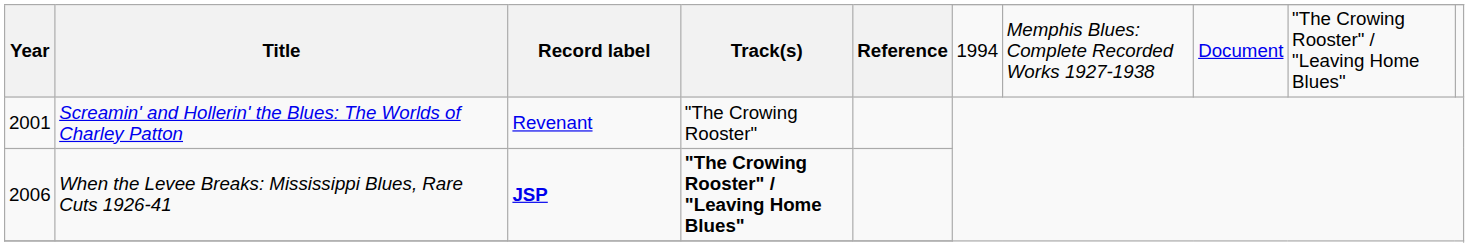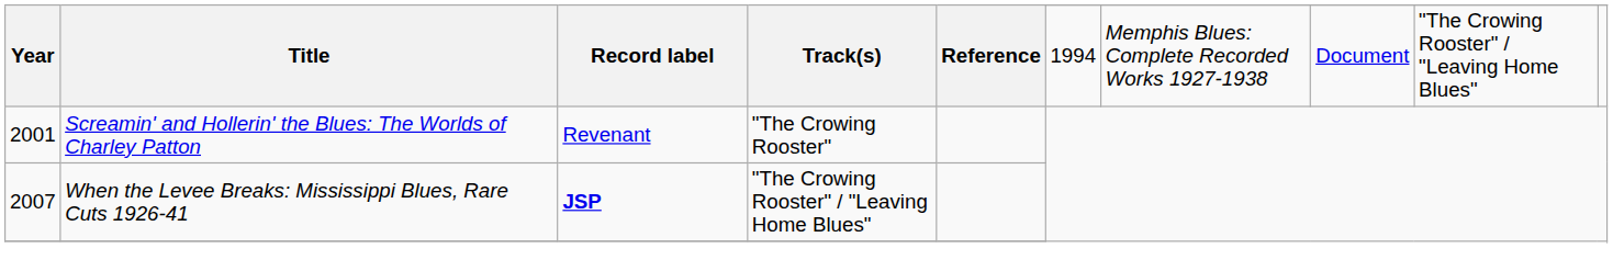 <table class="wikitable sortable">
 <tr>
 <th width="30" rowspan="2">Year</th>
 <th width="380" rowspan="2">Title</th>
 <th width="140" rowspan="2">Record label</th>
 <th width="140" rowspan="2">Track(s)</th>
 <th width="30" rowspan="2">Reference</th>
 </tr>
 <tr>
 <td>1994</td>
 <td><em>Memphis Blues: Complete Recorded Works 1927-1938</em></td>
 <td><a href='#'>Document</a></td>
 <td>"The Crowing Rooster" / "Leaving Home Blues"</td>
 <td></td>
 </tr>
 <tr>
 <td>2001</td>
 <td><em><a href='#'>Screamin' and Hollerin' the Blues: The Worlds of Charley Patton</a></em></td>
 <td><a href='#'>Revenant</a></td>
 <td>"The Crowing Rooster"</td>
 <td></td>
 </tr>
 <tr>
-<td>2006</td>
+<td>2007</td>
 <td><em>When the Levee Breaks: Mississippi Blues, Rare Cuts 1926-41</em></td>
 <td><strong><a href='#'>JSP</a></strong></td>
-<td><strong>"The Crowing Rooster" / "Leaving Home Blues"</strong></td>
+<td>"The Crowing Rooster" / "Leaving Home Blues"</td>
 <td></td>
 </tr>
 <tr>
 </tr>
 </table>
